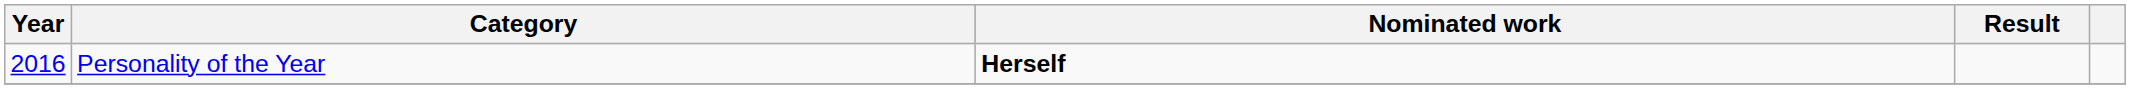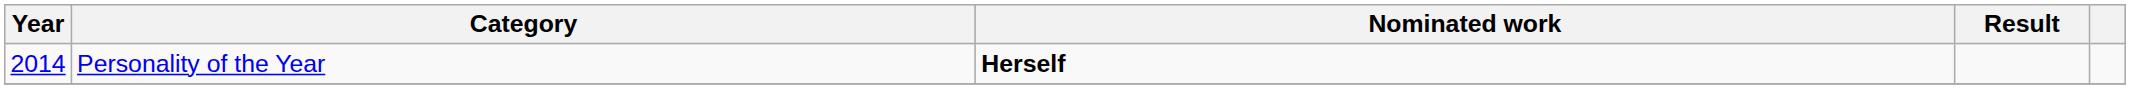 <table class=wikitable>
 <tr>
 <th scope="col" style="width:1em;">Year</th>
 <th scope="col" style="width:36em;">Category</th>
 <th scope="col" style="width:39em;">Nominated work</th>
 <th scope="col" style="width:5em;">Result</th>
 <th scope="col" style="width:1em;"></th>
 </tr>
 <tr>
-<td><a href='#'>2016</a></td>
+<td><a href='#'>2014</a></td>
 <td><a href='#'>Personality of the Year</a></td>
 <td><strong>Herself</strong></td>
 <td></td>
 <td></td>
 </tr>
 <tr>
 </tr>
 </table>
